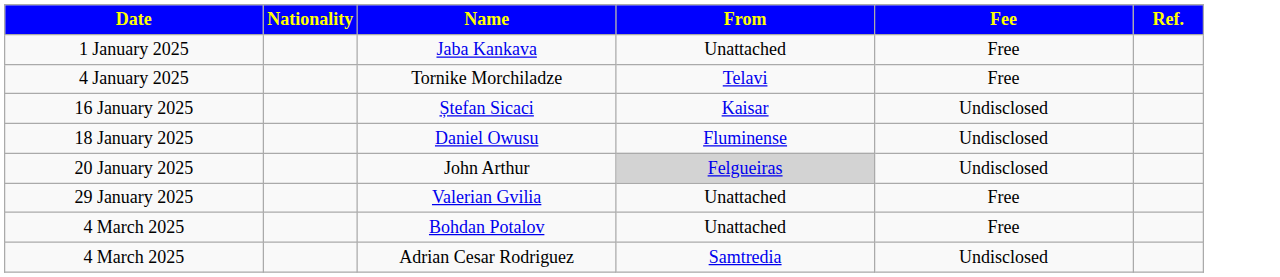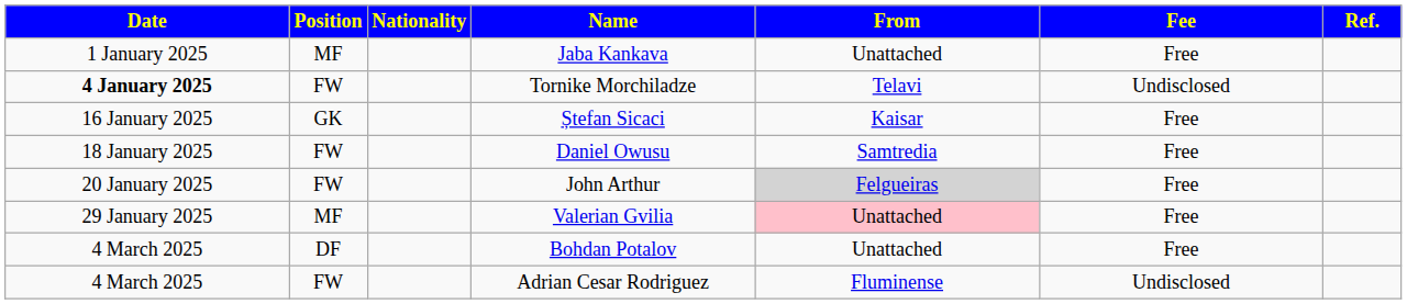 <table class="wikitable"  style="text-align:center; font-size:90%; ">
 <tr>
 <th style="background:#0000FF; color:#ffff00; width:200px;">Date</th>
+<th style="background:#0000FF; color:#ffff00; width:50px;">Position</th>
 <th style="background:#0000FF; color:#ffff00; width:50px;">Nationality</th>
 <th style="background:#0000FF; color:#ffff00; width:200px;">Name</th>
 <th style="background:#0000FF; color:#ffff00; width:200px;">From</th>
 <th style="background:#0000FF; color:#ffff00; width:200px;">Fee</th>
 <th style="background:#0000FF; color:#ffff00; width:50px;">Ref.</th>
 </tr>
 <tr>
 <td>1 January 2025</td>
+<td>MF</td>
 <td></td>
 <td><a href='#'>Jaba Kankava</a></td>
 <td>Unattached</td>
 <td>Free</td>
 <td></td>
 </tr>
 <tr>
-<td>4 January 2025</td>
+<td><strong>4 January 2025</strong></td>
+<td>FW</td>
 <td></td>
 <td>Tornike Morchiladze</td>
 <td><a href='#'>Telavi</a></td>
+<td>Undisclosed</td>
+<td></td>
+</tr>
+<tr>
+<td>16 January 2025</td>
+<td>GK</td>
+<td></td>
+<td><a href='#'>Ștefan Sicaci</a></td>
+<td><a href='#'>Kaisar</a></td>
 <td>Free</td>
 <td></td>
 </tr>
 <tr>
-<td>16 January 2025</td>
-<td></td>
-<td><a href='#'>Ștefan Sicaci</a></td>
-<td><a href='#'>Kaisar</a></td>
-<td>Undisclosed</td>
-<td></td>
-</tr>
-<tr>
 <td>18 January 2025</td>
+<td>FW</td>
 <td></td>
 <td><a href='#'>Daniel Owusu</a></td>
-<td><a href='#'>Fluminense</a></td>
-<td>Undisclosed</td>
+<td><a href='#'>Samtredia</a></td>
+<td>Free</td>
 <td></td>
 </tr>
 <tr>
 <td>20 January 2025</td>
+<td>FW</td>
 <td></td>
 <td>John Arthur</td>
 <td style="background: lightgrey;"><a href='#'>Felgueiras</a></td>
-<td>Undisclosed</td>
+<td>Free</td>
 <td></td>
 </tr>
 <tr>
 <td>29 January 2025</td>
+<td>MF</td>
 <td></td>
 <td><a href='#'>Valerian Gvilia</a></td>
-<td>Unattached</td>
+<td style="background: pink;">Unattached</td>
 <td>Free</td>
 <td></td>
 </tr>
 <tr>
 <td>4 March 2025</td>
+<td>DF</td>
 <td></td>
 <td><a href='#'>Bohdan Potalov</a></td>
 <td>Unattached</td>
 <td>Free</td>
 <td></td>
 </tr>
 <tr>
 <td>4 March 2025</td>
+<td>FW</td>
 <td></td>
 <td>Adrian Cesar Rodriguez</td>
-<td><a href='#'>Samtredia</a></td>
+<td><a href='#'>Fluminense</a></td>
 <td>Undisclosed</td>
 <td></td>
 </tr>
 </table>
